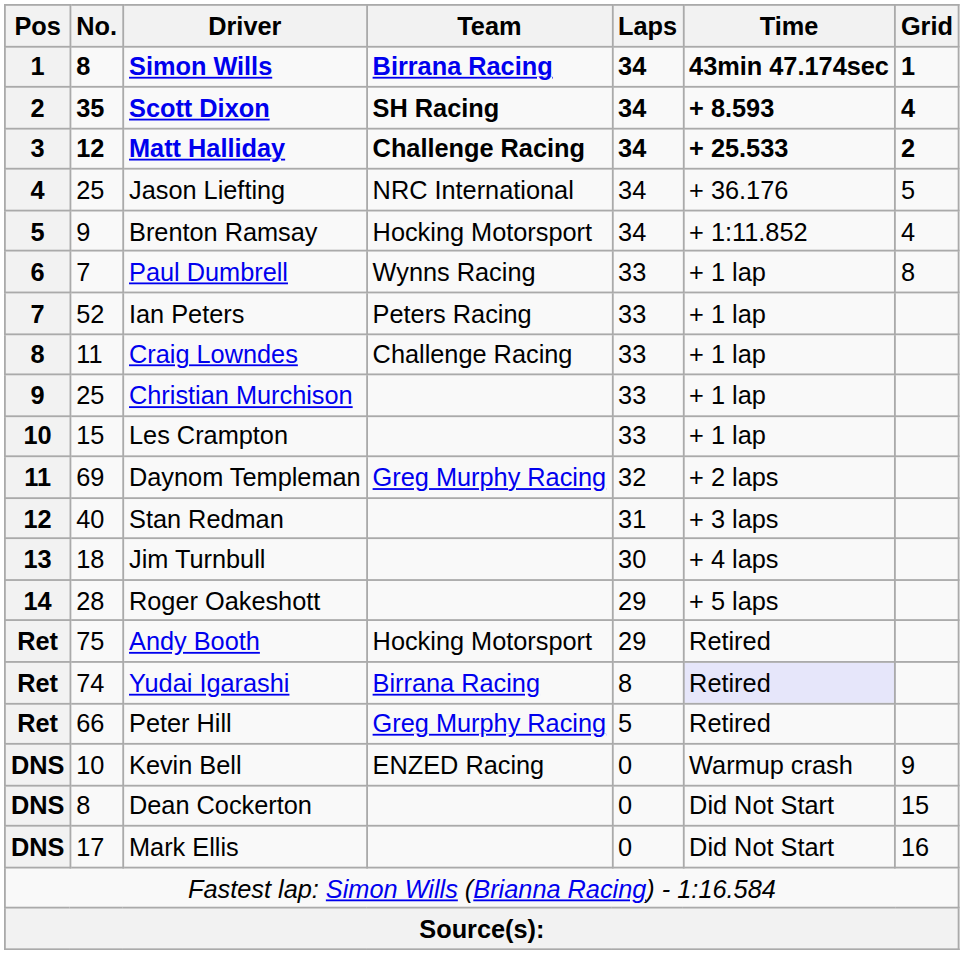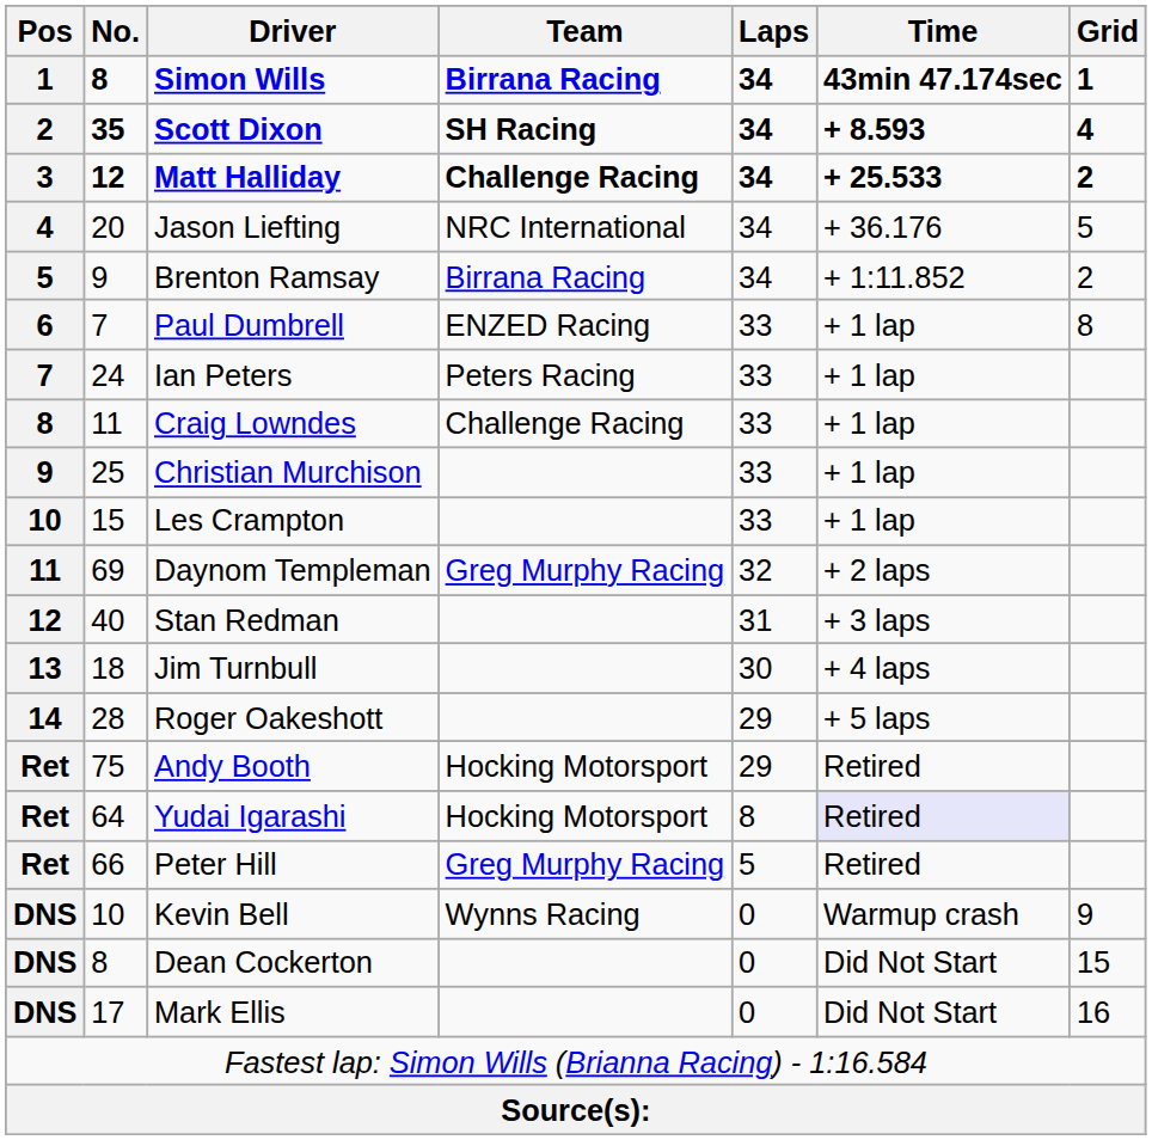 <table class="wikitable" style="font-size: 87%;">
 <tr>
 <th>Pos</th>
 <th>No.</th>
 <th>Driver</th>
 <th>Team</th>
 <th>Laps</th>
 <th>Time</th>
 <th>Grid</th>
 </tr>
 <tr>
 <th>1</th>
 <td><strong>8</strong></td>
 <td> <strong><a href='#'>Simon Wills</a></strong></td>
 <td><strong><a href='#'>Birrana Racing</a></strong></td>
 <td><strong>34</strong></td>
 <td><strong>43min 47.174sec</strong></td>
 <td><strong>1</strong></td>
 </tr>
 <tr>
 <th>2</th>
 <td><strong>35</strong></td>
 <td> <strong><a href='#'>Scott Dixon</a></strong></td>
 <td><strong>SH Racing</strong></td>
 <td><strong>34</strong></td>
 <td><strong>+ 8.593</strong></td>
 <td><strong>4</strong></td>
 </tr>
 <tr>
 <th>3</th>
 <td><strong>12</strong></td>
 <td> <strong><a href='#'>Matt Halliday</a></strong></td>
 <td><strong>Challenge Racing</strong></td>
 <td><strong>34</strong></td>
 <td><strong>+ 25.533</strong></td>
 <td><strong>2</strong></td>
 </tr>
 <tr>
 <th>4</th>
-<td>25</td>
+<td>20</td>
 <td> Jason Liefting</td>
 <td>NRC International</td>
 <td>34</td>
 <td>+ 36.176</td>
 <td>5</td>
 </tr>
 <tr>
 <th>5</th>
 <td>9</td>
 <td> Brenton Ramsay</td>
-<td>Hocking Motorsport</td>
+<td><a href='#'>Birrana Racing</a></td>
 <td>34</td>
 <td>+ 1:11.852</td>
-<td>4</td>
+<td>2</td>
 </tr>
 <tr>
 <th>6</th>
 <td>7</td>
 <td> <a href='#'>Paul Dumbrell</a></td>
-<td>Wynns Racing</td>
+<td>ENZED Racing</td>
 <td>33</td>
 <td>+ 1 lap</td>
 <td>8</td>
 </tr>
 <tr>
 <th>7</th>
-<td>52</td>
+<td>24</td>
 <td> Ian Peters</td>
 <td>Peters Racing</td>
 <td>33</td>
 <td>+ 1 lap</td>
 <td></td>
 </tr>
 <tr>
 <th>8</th>
 <td>11</td>
 <td> <a href='#'>Craig Lowndes</a></td>
 <td>Challenge Racing</td>
 <td>33</td>
 <td>+ 1 lap</td>
 <td></td>
 </tr>
 <tr>
 <th>9</th>
 <td>25</td>
 <td> <a href='#'>Christian Murchison</a></td>
 <td></td>
 <td>33</td>
 <td>+ 1 lap</td>
 <td></td>
 </tr>
 <tr>
 <th>10</th>
 <td>15</td>
 <td> Les Crampton</td>
 <td></td>
 <td>33</td>
 <td>+ 1 lap</td>
 <td></td>
 </tr>
 <tr>
 <th>11</th>
 <td>69</td>
 <td> Daynom Templeman</td>
 <td><a href='#'>Greg Murphy Racing</a></td>
 <td>32</td>
 <td>+ 2 laps</td>
 <td></td>
 </tr>
 <tr>
 <th>12</th>
 <td>40</td>
 <td> Stan Redman</td>
 <td></td>
 <td>31</td>
 <td>+ 3 laps</td>
 <td></td>
 </tr>
 <tr>
 <th>13</th>
 <td>18</td>
 <td> Jim Turnbull</td>
 <td></td>
 <td>30</td>
 <td>+ 4 laps</td>
 <td></td>
 </tr>
 <tr>
 <th>14</th>
 <td>28</td>
 <td> Roger Oakeshott</td>
 <td></td>
 <td>29</td>
 <td>+ 5 laps</td>
 <td></td>
 </tr>
 <tr>
 <th>Ret</th>
 <td>75</td>
 <td> <a href='#'>Andy Booth</a></td>
 <td>Hocking Motorsport</td>
 <td>29</td>
 <td>Retired</td>
 <td></td>
 </tr>
 <tr>
 <th>Ret</th>
-<td>74</td>
+<td>64</td>
 <td> <a href='#'>Yudai Igarashi</a></td>
-<td><a href='#'>Birrana Racing</a></td>
+<td>Hocking Motorsport</td>
 <td>8</td>
 <td style="background: lavender;">Retired</td>
 <td></td>
 </tr>
 <tr>
 <th>Ret</th>
 <td>66</td>
 <td> Peter Hill</td>
 <td><a href='#'>Greg Murphy Racing</a></td>
 <td>5</td>
 <td>Retired</td>
 <td></td>
 </tr>
 <tr>
 <th>DNS</th>
 <td>10</td>
 <td> Kevin Bell</td>
-<td>ENZED Racing</td>
+<td>Wynns Racing</td>
 <td>0</td>
 <td>Warmup crash</td>
 <td>9</td>
 </tr>
 <tr>
 <th>DNS</th>
 <td>8</td>
 <td> Dean Cockerton</td>
 <td></td>
 <td>0</td>
 <td>Did Not Start</td>
 <td>15</td>
 </tr>
 <tr>
 <th>DNS</th>
 <td>17</td>
 <td> Mark Ellis</td>
 <td></td>
 <td>0</td>
 <td>Did Not Start</td>
 <td>16</td>
 </tr>
 <tr>
 <td colspan=8 align=center><em>Fastest lap: <a href='#'>Simon Wills</a> (<a href='#'>Brianna Racing</a>) - 1:16.584</em></td>
 </tr>
 <tr>
 <th colspan=8>Source(s):</th>
 </tr>
 <tr>
 </tr>
 </table>
